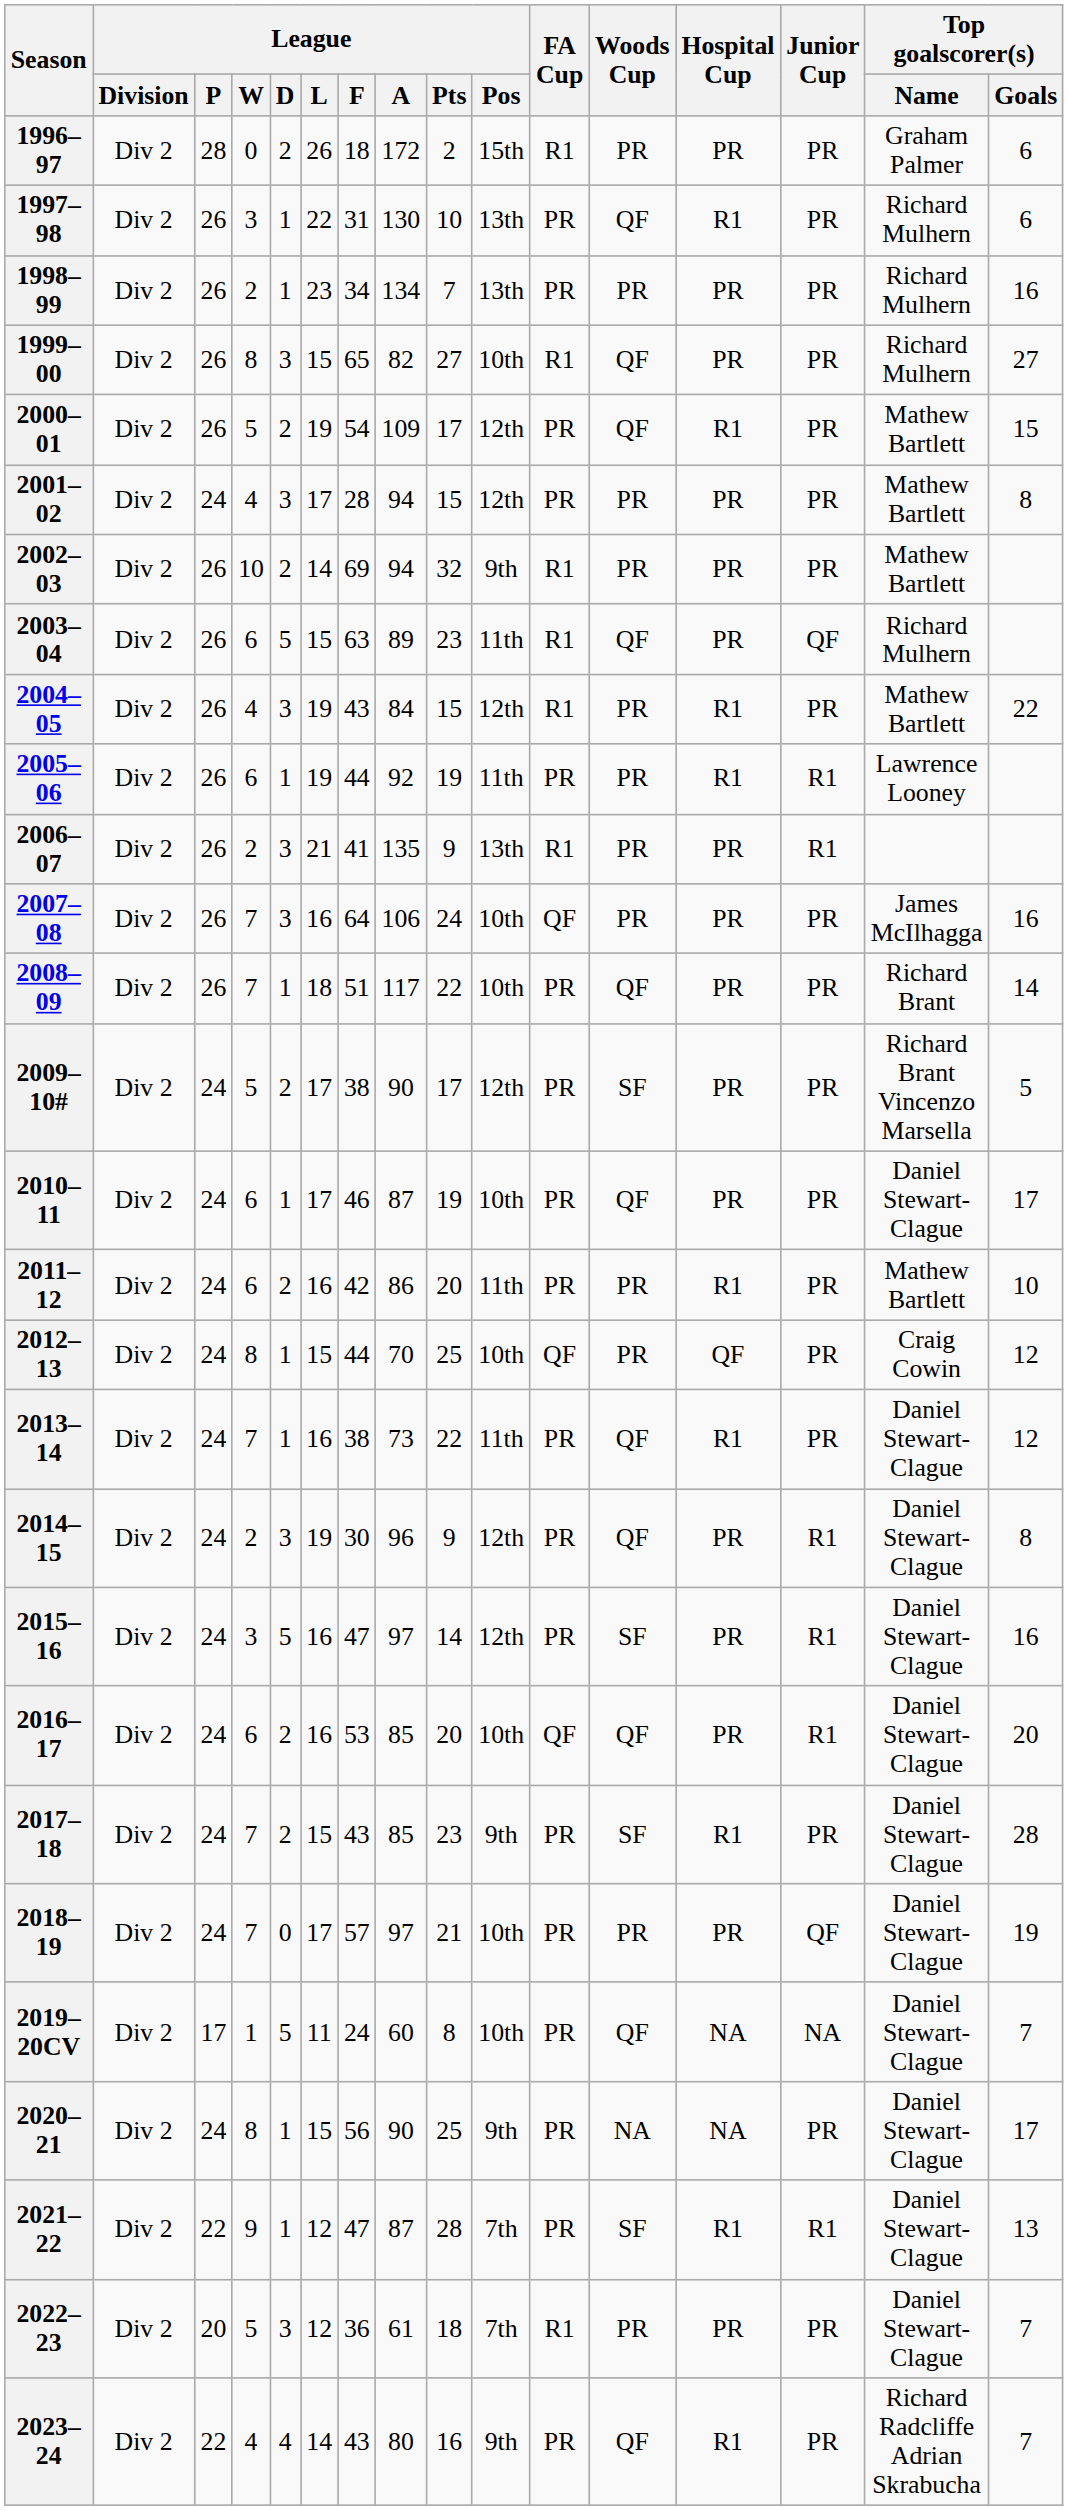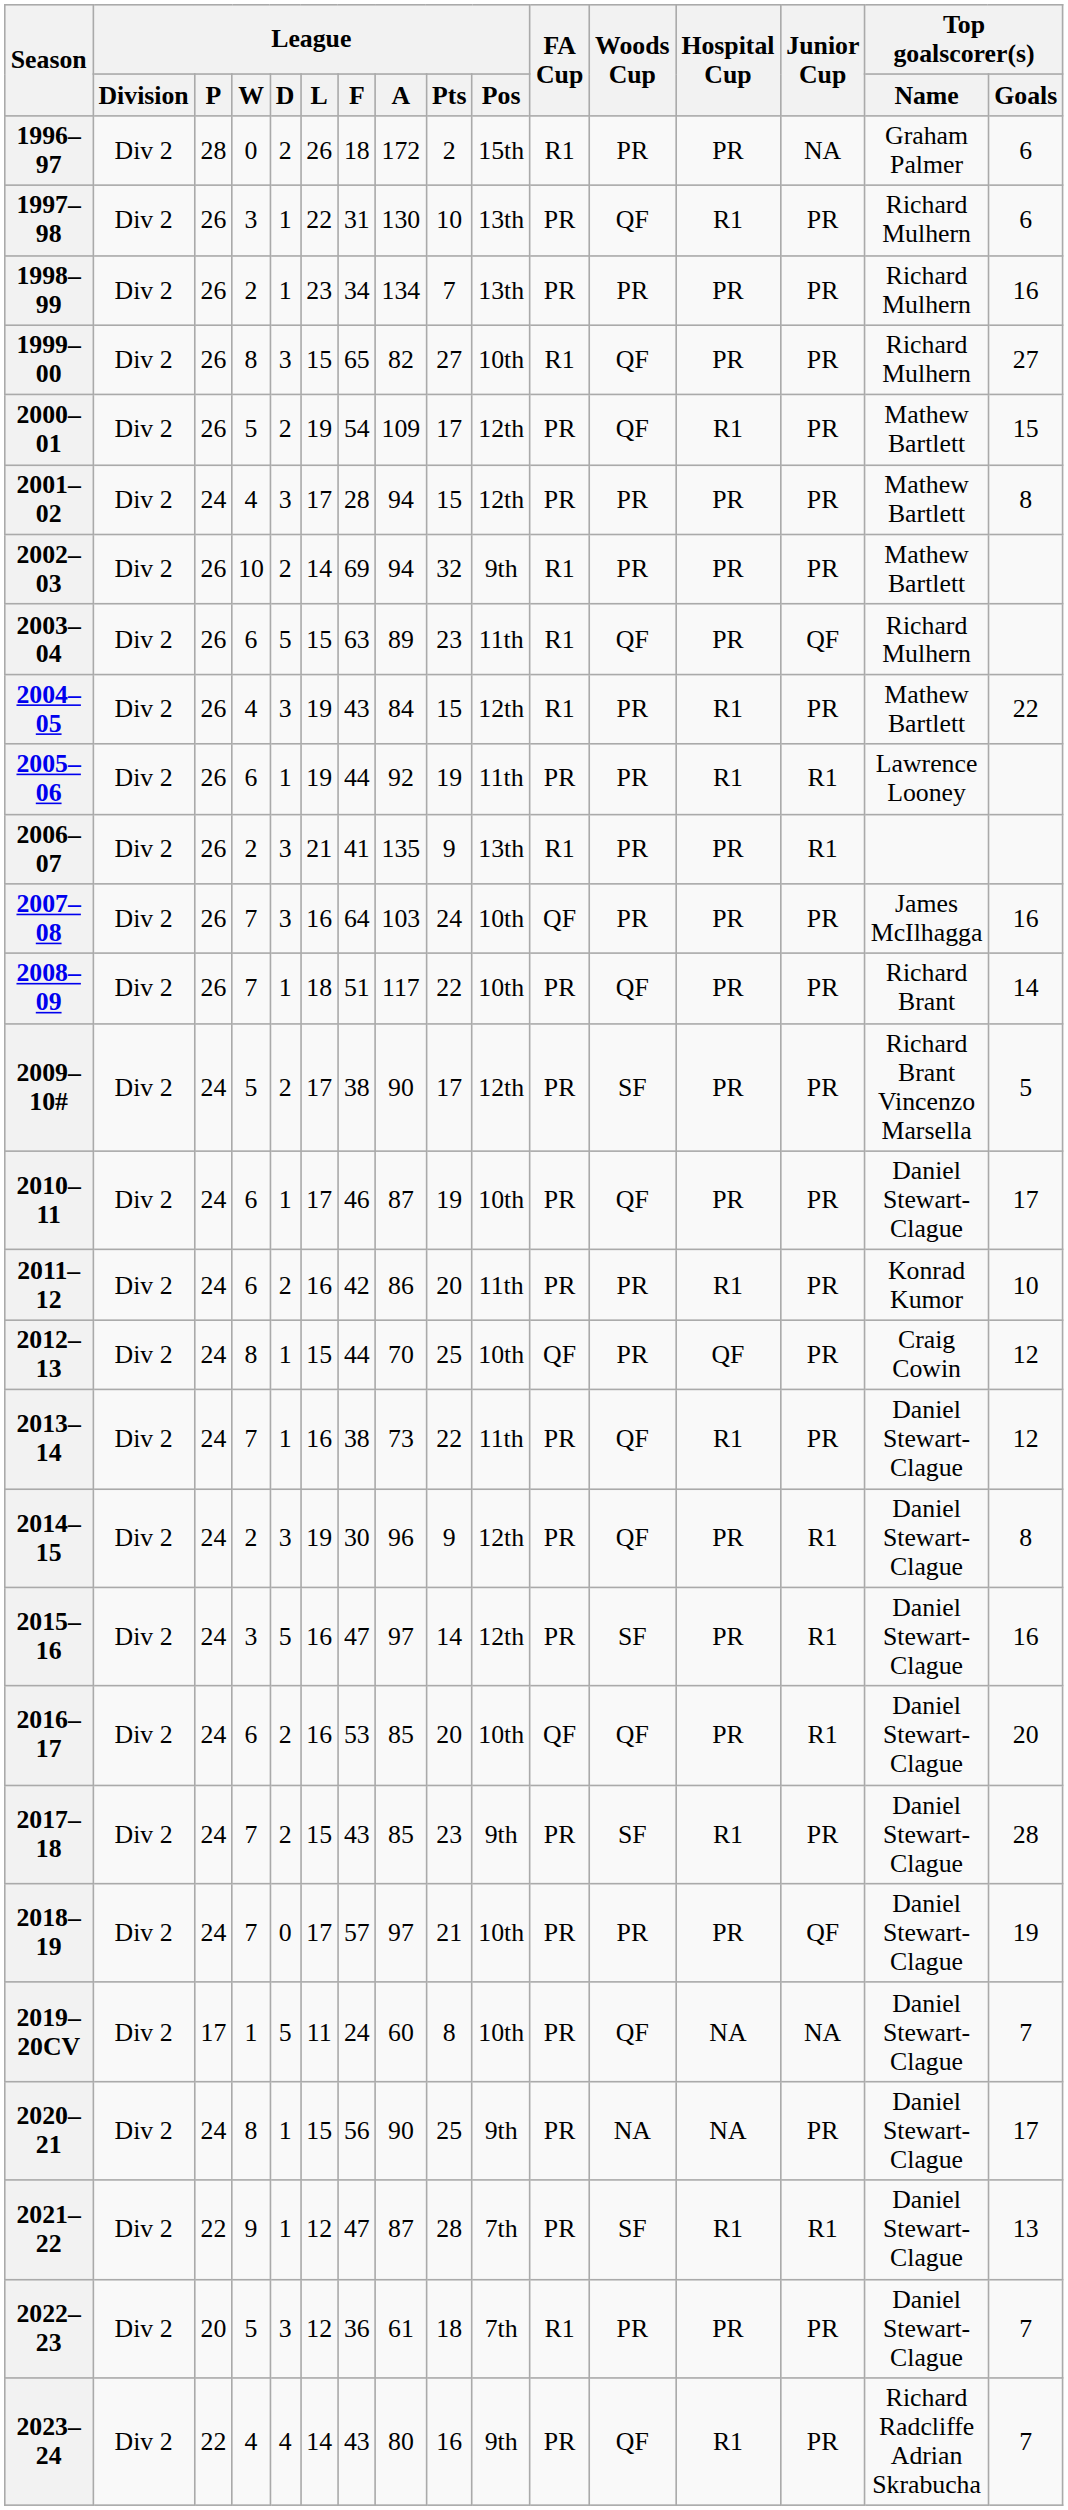 <table class="wikitable" style="text-align: center">
 <tr>
 <th rowspan=2>Season</th>
 <th colspan=9>League</th>
 <th rowspan=2>FA Cup</th>
 <th rowspan=2>Woods Cup</th>
 <th rowspan=2>Hospital Cup</th>
 <th rowspan=2>Junior Cup</th>
 <th colspan=2>Top goalscorer(s)</th>
 </tr>
 <tr>
 <th>Division</th>
 <th>P</th>
 <th>W</th>
 <th>D</th>
 <th>L</th>
 <th>F</th>
 <th>A</th>
 <th>Pts</th>
 <th>Pos</th>
 <th>Name</th>
 <th>Goals</th>
 </tr>
 <tr>
 <th>1996–97</th>
 <td>Div 2</td>
 <td>28</td>
 <td>0</td>
 <td>2</td>
 <td>26</td>
 <td>18</td>
 <td>172</td>
 <td>2</td>
 <td>15th</td>
 <td>R1</td>
 <td>PR</td>
 <td>PR</td>
-<td>PR</td>
+<td>NA</td>
 <td>Graham Palmer</td>
 <td>6</td>
 </tr>
 <tr>
 <th>1997–98</th>
 <td>Div 2</td>
 <td>26</td>
 <td>3</td>
 <td>1</td>
 <td>22</td>
 <td>31</td>
 <td>130</td>
 <td>10</td>
 <td>13th</td>
 <td>PR</td>
 <td>QF</td>
 <td>R1</td>
 <td>PR</td>
 <td>Richard Mulhern</td>
 <td>6</td>
 </tr>
 <tr>
 <th>1998–99</th>
 <td>Div 2</td>
 <td>26</td>
 <td>2</td>
 <td>1</td>
 <td>23</td>
 <td>34</td>
 <td>134</td>
 <td>7</td>
 <td>13th</td>
 <td>PR</td>
 <td>PR</td>
 <td>PR</td>
 <td>PR</td>
 <td>Richard Mulhern</td>
 <td>16</td>
 </tr>
 <tr>
 <th>1999–00</th>
 <td>Div 2</td>
 <td>26</td>
 <td>8</td>
 <td>3</td>
 <td>15</td>
 <td>65</td>
 <td>82</td>
 <td>27</td>
 <td>10th</td>
 <td>R1</td>
 <td>QF</td>
 <td>PR</td>
 <td>PR</td>
 <td>Richard Mulhern</td>
 <td>27</td>
 </tr>
 <tr>
 <th>2000–01</th>
 <td>Div 2</td>
 <td>26</td>
 <td>5</td>
 <td>2</td>
 <td>19</td>
 <td>54</td>
 <td>109</td>
 <td>17</td>
 <td>12th</td>
 <td>PR</td>
 <td>QF</td>
 <td>R1</td>
 <td>PR</td>
 <td>Mathew Bartlett</td>
 <td>15</td>
 </tr>
 <tr>
 <th>2001–02</th>
 <td>Div 2</td>
 <td>24</td>
 <td>4</td>
 <td>3</td>
 <td>17</td>
 <td>28</td>
 <td>94</td>
 <td>15</td>
 <td>12th</td>
 <td>PR</td>
 <td>PR</td>
 <td>PR</td>
 <td>PR</td>
 <td>Mathew Bartlett</td>
 <td>8</td>
 </tr>
 <tr>
 <th>2002–03</th>
 <td>Div 2</td>
 <td>26</td>
 <td>10</td>
 <td>2</td>
 <td>14</td>
 <td>69</td>
 <td>94</td>
 <td>32</td>
 <td>9th</td>
 <td>R1</td>
 <td>PR</td>
 <td>PR</td>
 <td>PR</td>
 <td>Mathew Bartlett</td>
 <td></td>
 </tr>
 <tr>
 <th>2003–04</th>
 <td>Div 2</td>
 <td>26</td>
 <td>6</td>
 <td>5</td>
 <td>15</td>
 <td>63</td>
 <td>89</td>
 <td>23</td>
 <td>11th</td>
 <td>R1</td>
 <td>QF</td>
 <td>PR</td>
 <td>QF</td>
 <td>Richard Mulhern</td>
 <td></td>
 </tr>
 <tr>
 <th><a href='#'>2004–05</a></th>
 <td>Div 2</td>
 <td>26</td>
 <td>4</td>
 <td>3</td>
 <td>19</td>
 <td>43</td>
 <td>84</td>
 <td>15</td>
 <td>12th</td>
 <td>R1</td>
 <td>PR</td>
 <td>R1</td>
 <td>PR</td>
 <td>Mathew Bartlett</td>
 <td>22</td>
 </tr>
 <tr>
 <th><a href='#'>2005–06</a></th>
 <td>Div 2</td>
 <td>26</td>
 <td>6</td>
 <td>1</td>
 <td>19</td>
 <td>44</td>
 <td>92</td>
 <td>19</td>
 <td>11th</td>
 <td>PR</td>
 <td>PR</td>
 <td>R1</td>
 <td>R1</td>
 <td>Lawrence Looney</td>
 <td></td>
 </tr>
 <tr>
 <th>2006–07</th>
 <td>Div 2</td>
 <td>26</td>
 <td>2</td>
 <td>3</td>
 <td>21</td>
 <td>41</td>
 <td>135</td>
 <td>9</td>
 <td>13th</td>
 <td>R1</td>
 <td>PR</td>
 <td>PR</td>
 <td>R1</td>
 <td></td>
 <td></td>
 </tr>
 <tr>
 <th><a href='#'>2007–08</a></th>
 <td>Div 2</td>
 <td>26</td>
 <td>7</td>
 <td>3</td>
 <td>16</td>
 <td>64</td>
-<td>106</td>
+<td>103</td>
 <td>24</td>
 <td>10th</td>
 <td>QF</td>
 <td>PR</td>
 <td>PR</td>
 <td>PR</td>
 <td>James McIlhagga</td>
 <td>16</td>
 </tr>
 <tr>
 <th><a href='#'>2008–09</a></th>
 <td>Div 2</td>
 <td>26</td>
 <td>7</td>
 <td>1</td>
 <td>18</td>
 <td>51</td>
 <td>117</td>
 <td>22</td>
 <td>10th</td>
 <td>PR</td>
 <td>QF</td>
 <td>PR</td>
 <td>PR</td>
 <td>Richard Brant</td>
 <td>14</td>
 </tr>
 <tr>
 <th>2009–10#</th>
 <td>Div 2</td>
 <td>24</td>
 <td>5</td>
 <td>2</td>
 <td>17</td>
 <td>38</td>
 <td>90</td>
 <td>17</td>
 <td>12th</td>
 <td>PR</td>
 <td>SF</td>
 <td>PR</td>
 <td>PR</td>
 <td>Richard Brant<br>Vincenzo Marsella</td>
 <td>5</td>
 </tr>
 <tr>
 <th>2010–11</th>
 <td>Div 2</td>
 <td>24</td>
 <td>6</td>
 <td>1</td>
 <td>17</td>
 <td>46</td>
 <td>87</td>
 <td>19</td>
 <td>10th</td>
 <td>PR</td>
 <td>QF</td>
 <td>PR</td>
 <td>PR</td>
 <td>Daniel Stewart-Clague</td>
 <td>17</td>
 </tr>
 <tr>
 <th>2011–12</th>
 <td>Div 2</td>
 <td>24</td>
 <td>6</td>
 <td>2</td>
 <td>16</td>
 <td>42</td>
 <td>86</td>
 <td>20</td>
 <td>11th</td>
 <td>PR</td>
 <td>PR</td>
 <td>R1</td>
 <td>PR</td>
-<td>Mathew Bartlett</td>
+<td>Konrad Kumor</td>
 <td>10</td>
 </tr>
 <tr>
 <th>2012–13</th>
 <td>Div 2</td>
 <td>24</td>
 <td>8</td>
 <td>1</td>
 <td>15</td>
 <td>44</td>
 <td>70</td>
 <td>25</td>
 <td>10th</td>
 <td>QF</td>
 <td>PR</td>
 <td>QF</td>
 <td>PR</td>
 <td>Craig Cowin</td>
 <td>12</td>
 </tr>
 <tr>
 <th>2013–14</th>
 <td>Div 2</td>
 <td>24</td>
 <td>7</td>
 <td>1</td>
 <td>16</td>
 <td>38</td>
 <td>73</td>
 <td>22</td>
 <td>11th</td>
 <td>PR</td>
 <td>QF</td>
 <td>R1</td>
 <td>PR</td>
 <td>Daniel Stewart-Clague</td>
 <td>12</td>
 </tr>
 <tr>
 <th>2014–15</th>
 <td>Div 2</td>
 <td>24</td>
 <td>2</td>
 <td>3</td>
 <td>19</td>
 <td>30</td>
 <td>96</td>
 <td>9</td>
 <td>12th</td>
 <td>PR</td>
 <td>QF</td>
 <td>PR</td>
 <td>R1</td>
 <td>Daniel Stewart-Clague</td>
 <td>8</td>
 </tr>
 <tr>
 <th>2015–16</th>
 <td>Div 2</td>
 <td>24</td>
 <td>3</td>
 <td>5</td>
 <td>16</td>
 <td>47</td>
 <td>97</td>
 <td>14</td>
 <td>12th</td>
 <td>PR</td>
 <td>SF</td>
 <td>PR</td>
 <td>R1</td>
 <td>Daniel Stewart-Clague</td>
 <td>16</td>
 </tr>
 <tr>
 <th>2016–17</th>
 <td>Div 2</td>
 <td>24</td>
 <td>6</td>
 <td>2</td>
 <td>16</td>
 <td>53</td>
 <td>85</td>
 <td>20</td>
 <td>10th</td>
 <td>QF</td>
 <td>QF</td>
 <td>PR</td>
 <td>R1</td>
 <td>Daniel Stewart-Clague</td>
 <td>20</td>
 </tr>
 <tr>
 <th>2017–18</th>
 <td>Div 2</td>
 <td>24</td>
 <td>7</td>
 <td>2</td>
 <td>15</td>
 <td>43</td>
 <td>85</td>
 <td>23</td>
 <td>9th</td>
 <td>PR</td>
 <td>SF</td>
 <td>R1</td>
 <td>PR</td>
 <td>Daniel Stewart-Clague</td>
 <td>28</td>
 </tr>
 <tr>
 <th>2018–19</th>
 <td>Div 2</td>
 <td>24</td>
 <td>7</td>
 <td>0</td>
 <td>17</td>
 <td>57</td>
 <td>97</td>
 <td>21</td>
 <td>10th</td>
 <td>PR</td>
 <td>PR</td>
 <td>PR</td>
 <td>QF</td>
 <td>Daniel Stewart-Clague</td>
 <td>19</td>
 </tr>
 <tr>
 <th>2019–20CV</th>
 <td>Div 2</td>
 <td>17</td>
 <td>1</td>
 <td>5</td>
 <td>11</td>
 <td>24</td>
 <td>60</td>
 <td>8</td>
 <td>10th</td>
 <td>PR</td>
 <td>QF</td>
 <td>NA</td>
 <td>NA</td>
 <td>Daniel Stewart-Clague</td>
 <td>7</td>
 </tr>
 <tr>
 <th>2020–21</th>
 <td>Div 2</td>
 <td>24</td>
 <td>8</td>
 <td>1</td>
 <td>15</td>
 <td>56</td>
 <td>90</td>
 <td>25</td>
 <td>9th</td>
 <td>PR</td>
 <td>NA</td>
 <td>NA</td>
 <td>PR</td>
 <td>Daniel Stewart-Clague</td>
 <td>17</td>
 </tr>
 <tr>
 <th>2021–22</th>
 <td>Div 2</td>
 <td>22</td>
 <td>9</td>
 <td>1</td>
 <td>12</td>
 <td>47</td>
 <td>87</td>
 <td>28</td>
 <td>7th</td>
 <td>PR</td>
 <td>SF</td>
 <td>R1</td>
 <td>R1</td>
 <td>Daniel Stewart-Clague</td>
 <td>13</td>
 </tr>
 <tr>
 <th>2022–23</th>
 <td>Div 2</td>
 <td>20</td>
 <td>5</td>
 <td>3</td>
 <td>12</td>
 <td>36</td>
 <td>61</td>
 <td>18</td>
 <td>7th</td>
 <td>R1</td>
 <td>PR</td>
 <td>PR</td>
 <td>PR</td>
 <td>Daniel Stewart-Clague</td>
 <td>7</td>
 </tr>
 <tr>
 <th>2023–24</th>
 <td>Div 2</td>
 <td>22</td>
 <td>4</td>
 <td>4</td>
 <td>14</td>
 <td>43</td>
 <td>80</td>
 <td>16</td>
 <td>9th</td>
 <td>PR</td>
 <td>QF</td>
 <td>R1</td>
 <td>PR</td>
 <td>Richard Radcliffe<br>Adrian Skrabucha</td>
 <td>7</td>
 </tr>
 </table>
